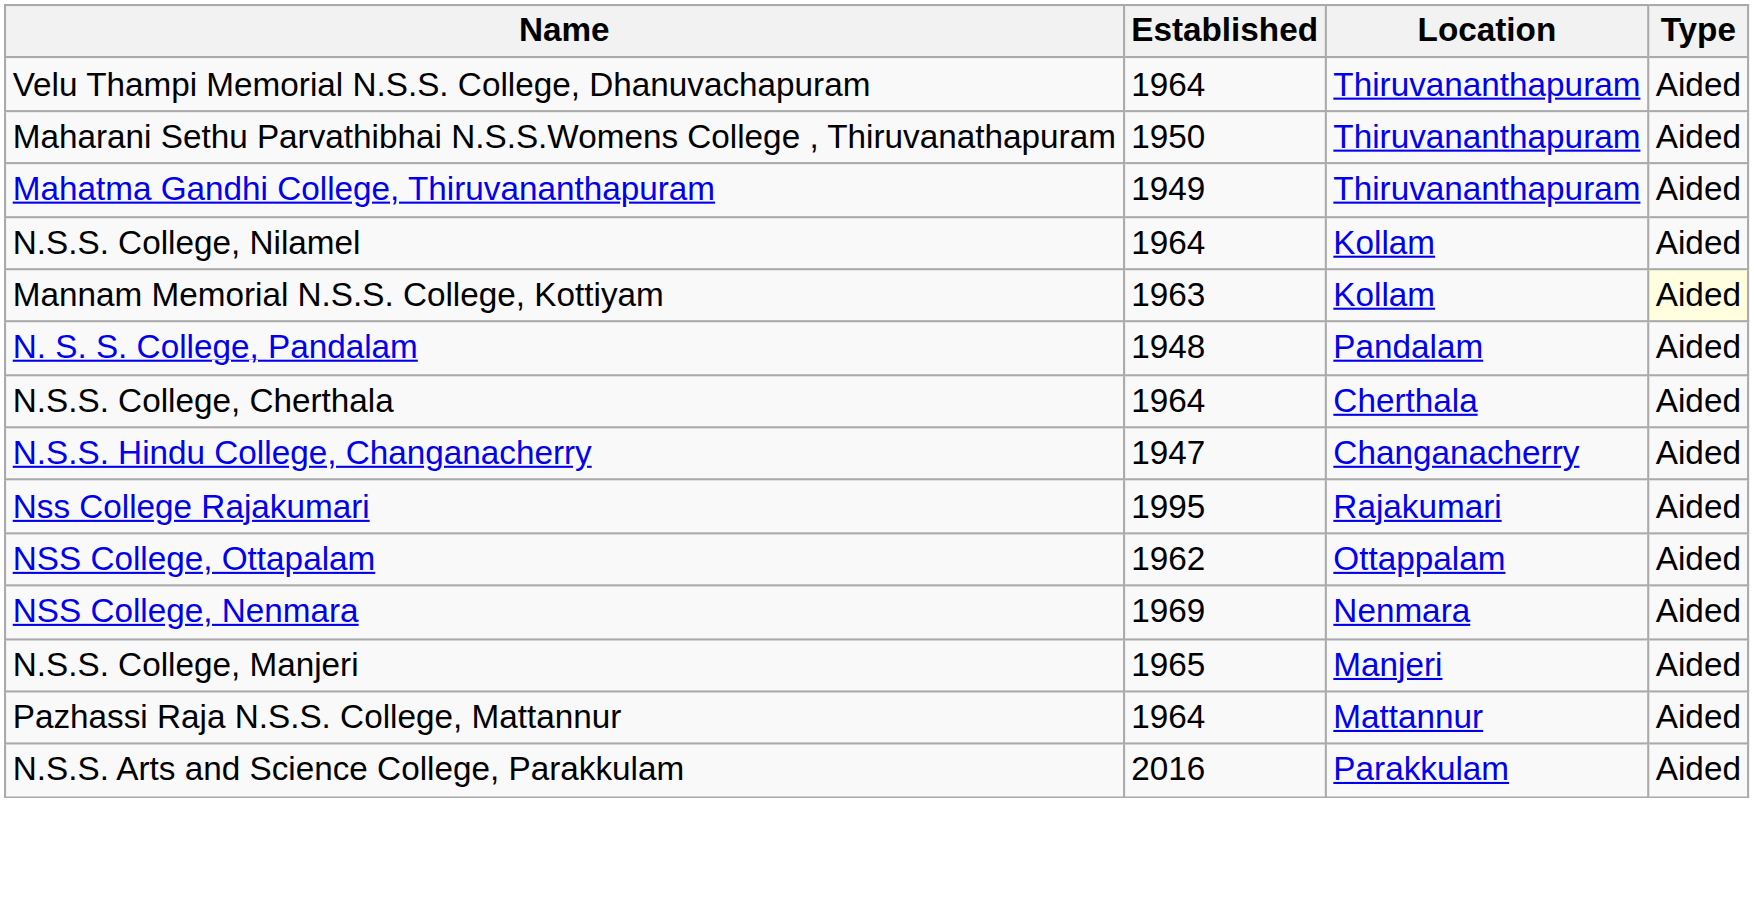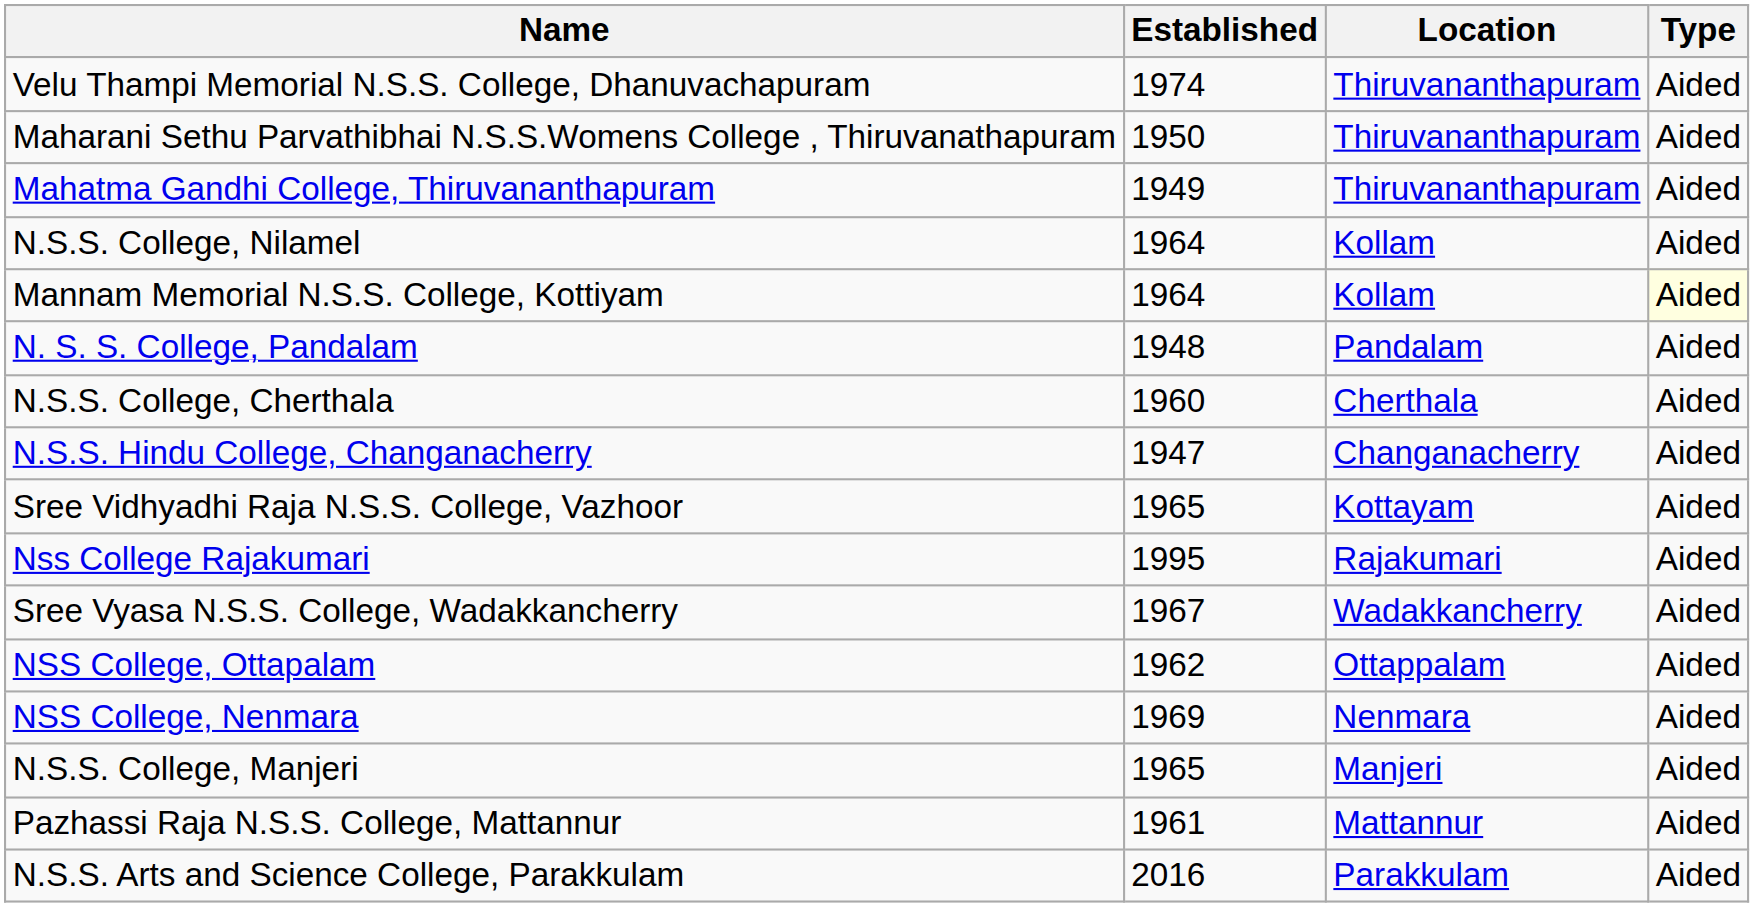 <table class="wikitable sortable">
 <tr>
 <th>Name</th>
 <th>Established</th>
 <th>Location</th>
 <th>Type</th>
 </tr>
 <tr>
 <td>Velu Thampi Memorial N.S.S. College, Dhanuvachapuram</td>
-<td>1964</td>
+<td>1974</td>
 <td><a href='#'>Thiruvananthapuram</a></td>
 <td>Aided</td>
 </tr>
 <tr>
 <td>Maharani Sethu Parvathibhai N.S.S.Womens College , Thiruvanathapuram</td>
 <td>1950</td>
 <td><a href='#'>Thiruvananthapuram</a></td>
 <td>Aided</td>
 </tr>
 <tr>
 <td><a href='#'>Mahatma Gandhi College, Thiruvananthapuram</a></td>
 <td>1949</td>
 <td><a href='#'>Thiruvananthapuram</a></td>
 <td>Aided</td>
 </tr>
 <tr>
 <td>N.S.S. College, Nilamel</td>
 <td>1964</td>
 <td><a href='#'>Kollam</a></td>
 <td>Aided</td>
 </tr>
 <tr>
 <td>Mannam Memorial N.S.S. College, Kottiyam</td>
-<td>1963</td>
+<td>1964</td>
 <td><a href='#'>Kollam</a></td>
 <td style="background: lightyellow;">Aided</td>
 </tr>
 <tr>
 <td><a href='#'>N. S. S. College, Pandalam</a></td>
 <td>1948</td>
 <td><a href='#'>Pandalam</a></td>
 <td>Aided</td>
 </tr>
 <tr>
 <td>N.S.S. College, Cherthala</td>
-<td>1964</td>
+<td>1960</td>
 <td><a href='#'>Cherthala</a></td>
 <td>Aided</td>
 </tr>
 <tr>
 <td><a href='#'>N.S.S. Hindu College, Changanacherry</a></td>
 <td>1947</td>
 <td><a href='#'>Changanacherry</a></td>
 <td>Aided</td>
 </tr>
 <tr>
+<td>Sree Vidhyadhi Raja N.S.S. College, Vazhoor</td>
+<td>1965</td>
+<td><a href='#'>Kottayam</a></td>
+<td>Aided</td>
+</tr>
+<tr>
 <td><a href='#'>Nss College Rajakumari</a></td>
 <td>1995</td>
 <td><a href='#'>Rajakumari</a></td>
+<td>Aided</td>
+</tr>
+<tr>
+<td>Sree Vyasa N.S.S. College, Wadakkancherry</td>
+<td>1967</td>
+<td><a href='#'>Wadakkancherry</a></td>
 <td>Aided</td>
 </tr>
 <tr>
 <td><a href='#'>NSS College, Ottapalam</a></td>
 <td>1962</td>
 <td><a href='#'>Ottappalam</a></td>
 <td>Aided</td>
 </tr>
 <tr>
 <td><a href='#'>NSS College, Nenmara</a></td>
 <td>1969</td>
 <td><a href='#'>Nenmara</a></td>
 <td>Aided</td>
 </tr>
 <tr>
 <td>N.S.S. College, Manjeri</td>
 <td>1965</td>
 <td><a href='#'>Manjeri</a></td>
 <td>Aided</td>
 </tr>
 <tr>
 <td>Pazhassi Raja N.S.S. College, Mattannur</td>
-<td>1964</td>
+<td>1961</td>
 <td><a href='#'>Mattannur</a></td>
 <td>Aided</td>
 </tr>
 <tr>
 <td>N.S.S. Arts and Science College, Parakkulam</td>
 <td>2016</td>
 <td><a href='#'>Parakkulam</a></td>
 <td>Aided</td>
 </tr>
 </table>
